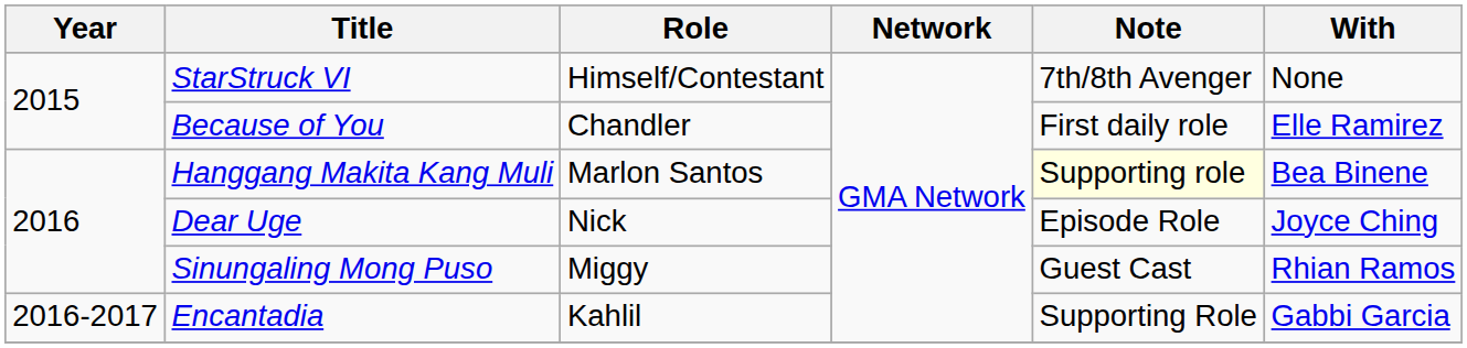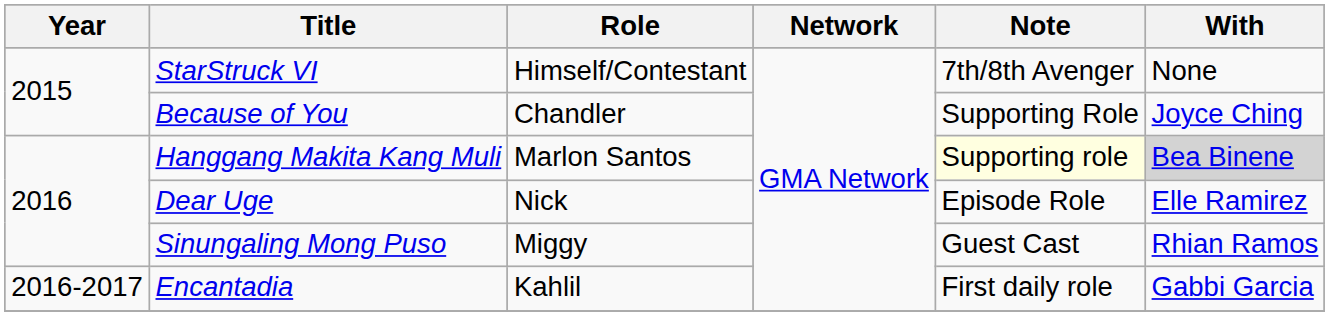 <table class="wikitable sortable">
 <tr>
 <th>Year</th>
 <th>Title</th>
 <th>Role</th>
 <th>Network</th>
 <th>Note</th>
 <th>With</th>
 </tr>
 <tr>
 <td rowspan="2">2015</td>
 <td><em><a href='#'>StarStruck VI</a></em></td>
 <td>Himself/Contestant</td>
 <td rowspan=6><a href='#'>GMA Network</a></td>
 <td>7th/8th Avenger</td>
 <td>None</td>
 </tr>
 <tr>
 <td><em><a href='#'>Because of You</a></em></td>
 <td>Chandler</td>
-<td>First daily role</td>
-<td><a href='#'>Elle Ramirez</a></td>
+<td>Supporting Role</td>
+<td><a href='#'>Joyce Ching</a></td>
 </tr>
 <tr>
 <td rowspan="3">2016</td>
 <td><em><a href='#'>Hanggang Makita Kang Muli</a></em></td>
 <td>Marlon Santos</td>
 <td style="background: lightyellow;">Supporting role</td>
-<td><a href='#'>Bea Binene</a></td>
+<td style="background: lightgrey;"><a href='#'>Bea Binene</a></td>
 </tr>
 <tr>
 <td><em><a href='#'>Dear Uge</a></em></td>
 <td>Nick</td>
 <td>Episode Role</td>
-<td><a href='#'>Joyce Ching</a></td>
+<td><a href='#'>Elle Ramirez</a></td>
 </tr>
 <tr>
 <td><em><a href='#'>Sinungaling Mong Puso</a></em></td>
 <td>Miggy</td>
 <td>Guest Cast</td>
 <td><a href='#'>Rhian Ramos</a></td>
 </tr>
 <tr>
 <td>2016-2017</td>
 <td><em><a href='#'>Encantadia</a></em></td>
 <td>Kahlil</td>
-<td>Supporting Role</td>
+<td>First daily role</td>
 <td><a href='#'>Gabbi Garcia</a></td>
 </tr>
 <tr>
 </tr>
 </table>
